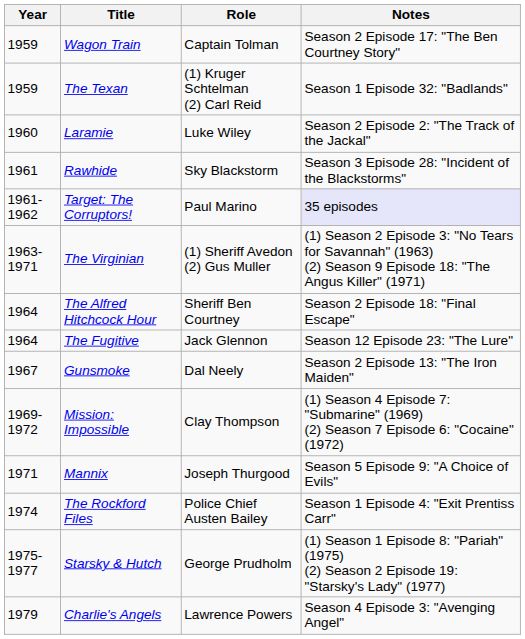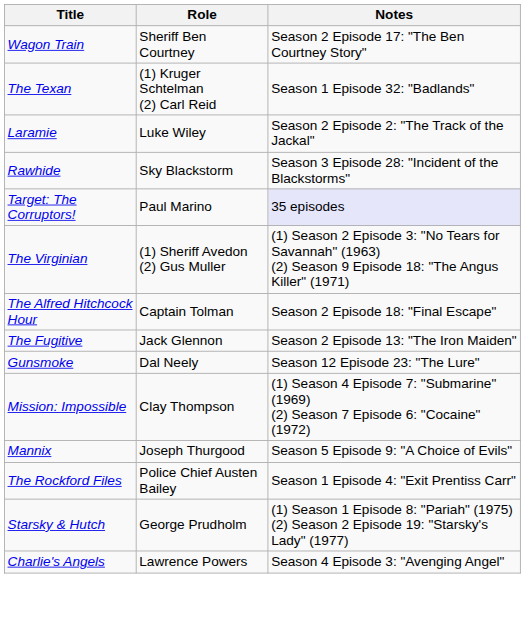 <table class="wikitable">
 <tr>
-<th>Year</th>
 <th>Title</th>
 <th>Role</th>
 <th>Notes</th>
 </tr>
 <tr>
-<td>1959</td>
 <td><em><a href='#'>Wagon Train</a></em></td>
-<td>Captain Tolman</td>
+<td>Sheriff Ben Courtney</td>
 <td>Season 2 Episode 17: "The Ben Courtney Story"</td>
 </tr>
 <tr>
-<td>1959</td>
 <td><em><a href='#'>The Texan</a></em></td>
 <td>(1) Kruger Schtelman<br>(2) Carl Reid</td>
 <td>Season 1 Episode 32: "Badlands"</td>
 </tr>
 <tr>
-<td>1960</td>
 <td><em><a href='#'>Laramie</a></em></td>
 <td>Luke Wiley</td>
 <td>Season 2 Episode 2: "The Track of the Jackal"</td>
 </tr>
 <tr>
-<td>1961</td>
 <td><em><a href='#'>Rawhide</a></em></td>
 <td>Sky Blackstorm</td>
 <td>Season 3 Episode 28: "Incident of the Blackstorms"</td>
 </tr>
 <tr>
-<td>1961-1962</td>
 <td><em><a href='#'>Target: The Corruptors!</a></em></td>
 <td>Paul Marino</td>
 <td style="background: lavender;">35 episodes</td>
 </tr>
 <tr>
-<td>1963-1971</td>
 <td><em><a href='#'>The Virginian</a></em></td>
 <td>(1) Sheriff Avedon<br>(2) Gus Muller</td>
 <td>(1) Season 2 Episode 3: "No Tears for Savannah" (1963)<br>(2) Season 9 Episode 18: "The Angus Killer" (1971)</td>
 </tr>
 <tr>
-<td>1964</td>
 <td><em><a href='#'>The Alfred Hitchcock Hour</a></em></td>
-<td>Sheriff Ben Courtney</td>
+<td>Captain Tolman</td>
 <td>Season 2 Episode 18: "Final Escape"</td>
 </tr>
 <tr>
-<td>1964</td>
 <td><em><a href='#'>The Fugitive</a></em></td>
 <td>Jack Glennon</td>
+<td>Season 2 Episode 13: "The Iron Maiden"</td>
+</tr>
+<tr>
+<td><em><a href='#'>Gunsmoke</a></em></td>
+<td>Dal Neely</td>
 <td>Season 12 Episode 23: "The Lure"</td>
 </tr>
 <tr>
-<td>1967</td>
-<td><em><a href='#'>Gunsmoke</a></em></td>
-<td>Dal Neely</td>
-<td>Season 2 Episode 13: "The Iron Maiden"</td>
-</tr>
-<tr>
-<td>1969-1972</td>
 <td><em><a href='#'>Mission: Impossible</a></em></td>
 <td>Clay Thompson</td>
 <td>(1) Season 4 Episode 7: "Submarine" (1969)<br>(2) Season 7 Episode 6: "Cocaine" (1972)</td>
 </tr>
 <tr>
-<td>1971</td>
 <td><em><a href='#'>Mannix</a></em></td>
 <td>Joseph Thurgood</td>
 <td>Season 5 Episode 9: "A Choice of Evils"</td>
 </tr>
 <tr>
-<td>1974</td>
 <td><em><a href='#'>The Rockford Files</a></em></td>
 <td>Police Chief Austen Bailey</td>
 <td>Season 1 Episode 4: "Exit Prentiss Carr"</td>
 </tr>
 <tr>
-<td>1975-1977</td>
 <td><em><a href='#'>Starsky & Hutch</a></em></td>
 <td>George Prudholm</td>
 <td>(1) Season 1 Episode 8: "Pariah" (1975)<br>(2) Season 2 Episode 19: "Starsky's Lady" (1977)</td>
 </tr>
 <tr>
-<td>1979</td>
 <td><em><a href='#'>Charlie's Angels</a></em></td>
 <td>Lawrence Powers</td>
 <td>Season 4 Episode 3: "Avenging Angel"</td>
 </tr>
 </table>
